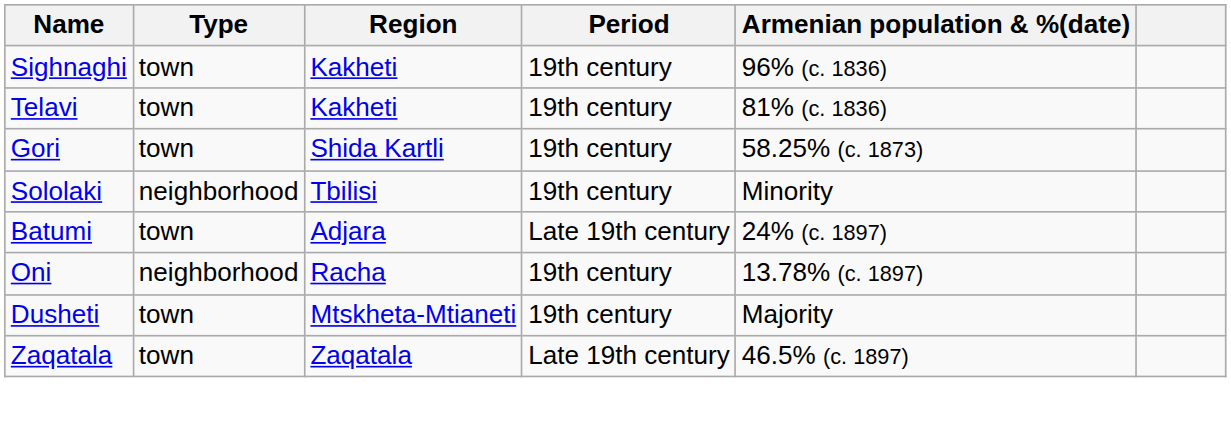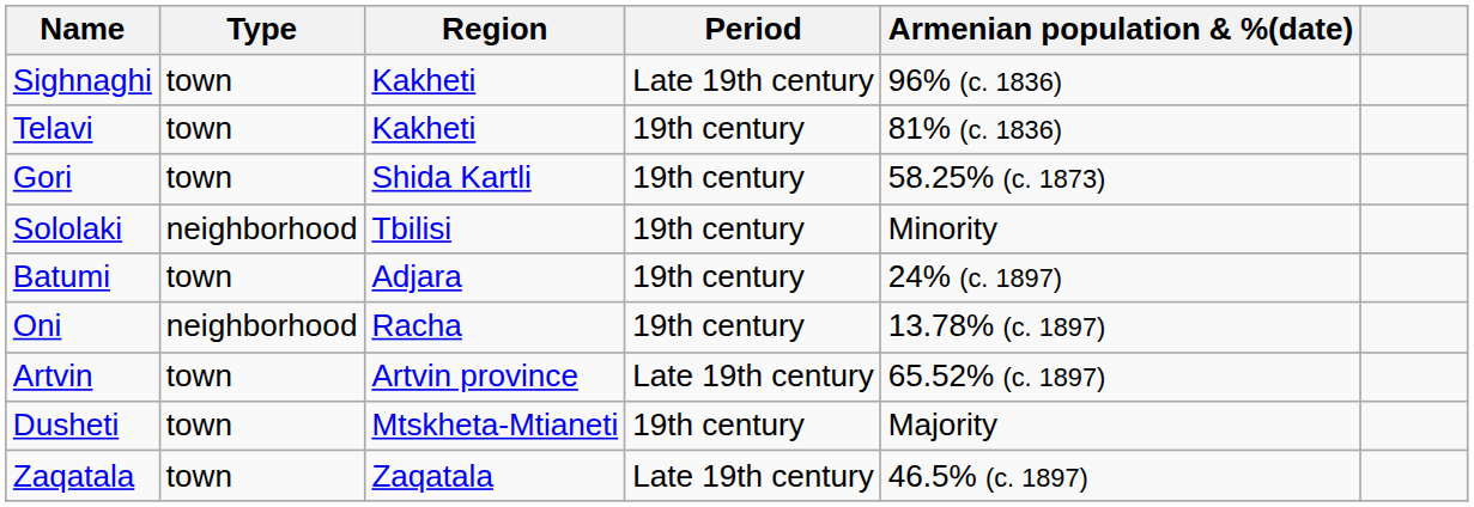 <table class="wikitable sortable">
 <tr>
 <th>Name</th>
 <th>Type</th>
 <th>Region</th>
 <th>Period</th>
 <th>Armenian population & %(date)</th>
 <th class="unsortable" style="width:3em"></th>
 </tr>
 <tr>
 <td><a href='#'>Sighnaghi</a></td>
 <td>town</td>
 <td> <a href='#'>Kakheti</a></td>
-<td>19th century</td>
+<td>Late 19th century</td>
 <td>96% <small>(c. 1836)</small></td>
 <td align="center"></td>
 </tr>
 <tr>
 <td><a href='#'>Telavi</a></td>
 <td>town</td>
 <td> <a href='#'>Kakheti</a></td>
 <td>19th century</td>
 <td>81% <small>(c. 1836)</small></td>
 <td align="center"></td>
 </tr>
 <tr>
 <td><a href='#'>Gori</a></td>
 <td>town</td>
 <td> <a href='#'>Shida Kartli</a></td>
 <td>19th century</td>
 <td>58.25% <small>(c. 1873)</small></td>
 <td></td>
 </tr>
 <tr>
 <td><a href='#'>Sololaki</a></td>
 <td>neighborhood</td>
 <td> <a href='#'>Tbilisi</a></td>
 <td>19th century</td>
 <td>Minority</td>
 <td></td>
 </tr>
 <tr>
 <td><a href='#'>Batumi</a></td>
 <td>town</td>
 <td> <a href='#'>Adjara</a></td>
-<td>Late 19th century</td>
+<td>19th century</td>
 <td>24% <small>(c. 1897)</small></td>
 <td></td>
 </tr>
 <tr>
 <td><a href='#'>Oni</a></td>
 <td>neighborhood</td>
 <td> <a href='#'>Racha</a></td>
 <td>19th century</td>
 <td>13.78% <small>(c. 1897)</small></td>
+<td></td>
+</tr>
+<tr>
+<td><a href='#'>Artvin</a></td>
+<td>town</td>
+<td> <a href='#'>Artvin province</a></td>
+<td>Late 19th century</td>
+<td>65.52% <small>(c. 1897)</small></td>
 <td></td>
 </tr>
 <tr>
 <td><a href='#'>Dusheti</a></td>
 <td>town</td>
 <td> <a href='#'>Mtskheta-Mtianeti</a></td>
 <td>19th century</td>
 <td>Majority</td>
 <td></td>
 </tr>
 <tr>
 <td><a href='#'>Zaqatala</a></td>
 <td>town</td>
 <td> <a href='#'>Zaqatala</a></td>
 <td>Late 19th century</td>
 <td>46.5% <small>(c. 1897)</small></td>
 <td></td>
 </tr>
 </table>
